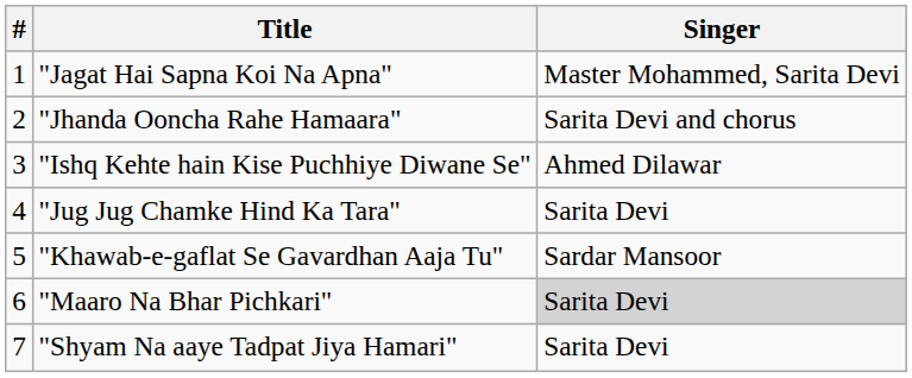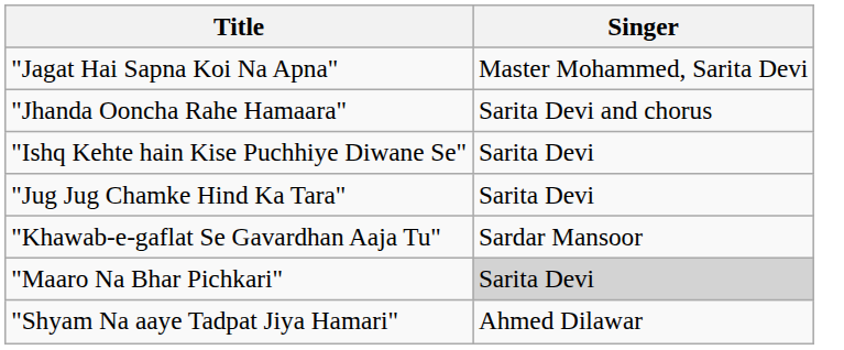 <table class="wikitable" style="font-size:95%;">
 <tr>
-<th>#</th>
 <th>Title</th>
 <th>Singer</th>
 </tr>
 <tr>
-<td>1</td>
 <td>"Jagat Hai Sapna Koi Na Apna"</td>
 <td>Master Mohammed, Sarita Devi</td>
 </tr>
 <tr>
-<td>2</td>
 <td>"Jhanda Ooncha Rahe Hamaara"</td>
 <td>Sarita Devi and chorus</td>
 </tr>
 <tr>
-<td>3</td>
 <td>"Ishq Kehte hain Kise Puchhiye Diwane Se"</td>
-<td>Ahmed Dilawar</td>
+<td>Sarita Devi</td>
 </tr>
 <tr>
-<td>4</td>
 <td>"Jug Jug Chamke Hind Ka Tara"</td>
 <td>Sarita Devi</td>
 </tr>
 <tr>
-<td>5</td>
 <td>"Khawab-e-gaflat Se Gavardhan Aaja Tu"</td>
 <td>Sardar Mansoor</td>
 </tr>
 <tr>
-<td>6</td>
 <td>"Maaro Na Bhar Pichkari"</td>
 <td style="background: lightgrey;">Sarita Devi</td>
 </tr>
 <tr>
-<td>7</td>
 <td>"Shyam Na aaye Tadpat Jiya Hamari"</td>
-<td>Sarita Devi</td>
+<td>Ahmed Dilawar</td>
 </tr>
 </table>
